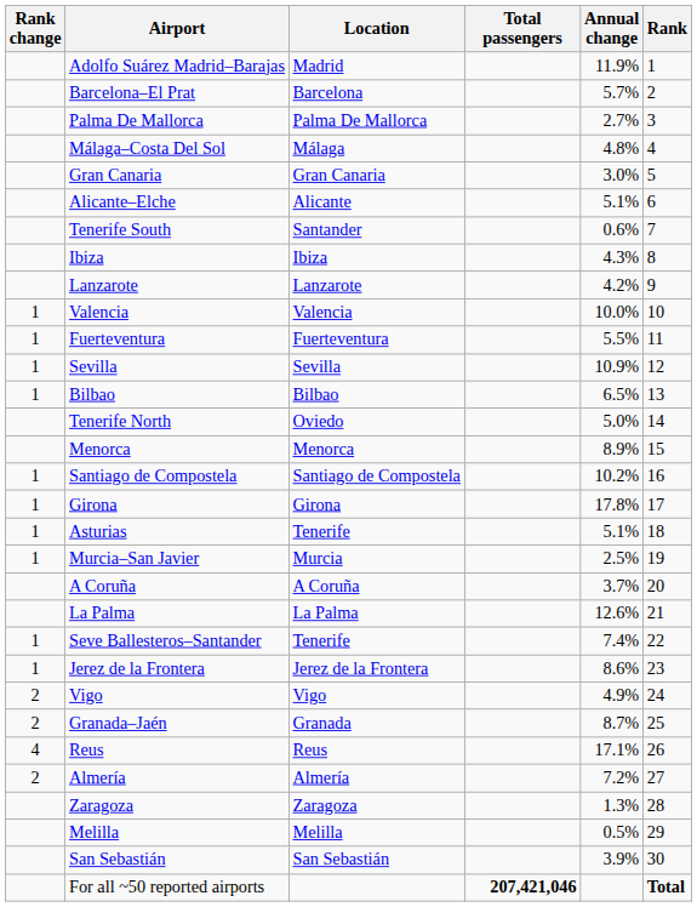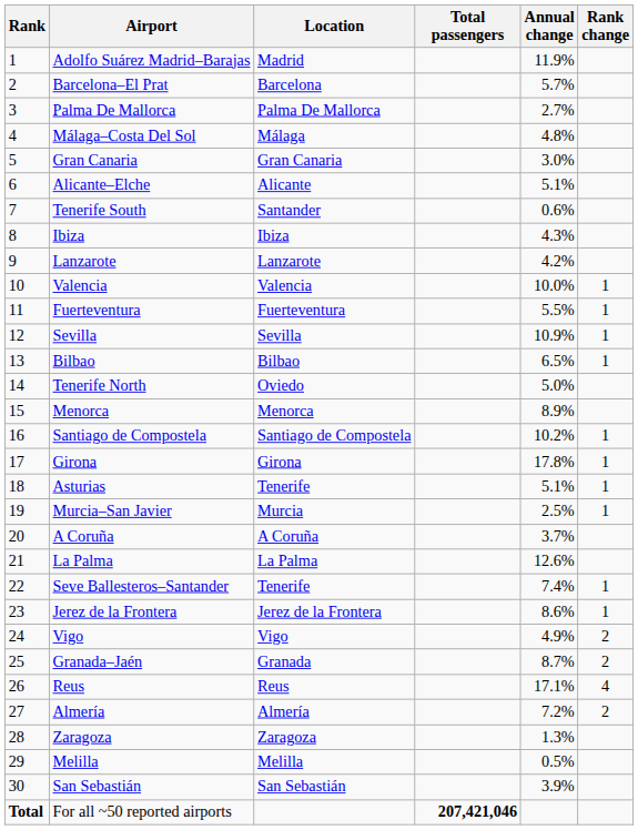 <table class="wikitable">
 <tr>
-<th>Rank<br>change</th>
+<th>Rank</th>
 <th>Airport</th>
 <th>Location</th>
 <th style="width:100px">Total<br>passengers</th>
 <th>Annual<br>change</th>
-<th>Rank</th>
+<th>Rank<br>change</th>
 </tr>
 <tr>
-<td align="center"></td>
+<td>1</td>
 <td><a href='#'>Adolfo Suárez Madrid–Barajas</a></td>
 <td><a href='#'>Madrid</a></td>
 <td align="right"></td>
 <td align="right">11.9%</td>
-<td>1</td>
+<td align="center"></td>
 </tr>
 <tr>
-<td align="center"></td>
+<td>2</td>
 <td><a href='#'>Barcelona–El Prat</a></td>
 <td><a href='#'>Barcelona</a></td>
 <td align="right"></td>
 <td align="right">5.7%</td>
-<td>2</td>
+<td align="center"></td>
 </tr>
 <tr>
-<td align="center"></td>
+<td>3</td>
 <td><a href='#'>Palma De Mallorca</a></td>
 <td><a href='#'>Palma De Mallorca</a></td>
 <td align="right"></td>
 <td align="right">2.7%</td>
-<td>3</td>
+<td align="center"></td>
 </tr>
 <tr>
-<td align="center"></td>
+<td>4</td>
 <td><a href='#'>Málaga–Costa Del Sol</a></td>
 <td><a href='#'>Málaga</a></td>
 <td align="right"></td>
 <td align="right">4.8%</td>
-<td>4</td>
+<td align="center"></td>
 </tr>
 <tr>
-<td align="center"></td>
+<td>5</td>
 <td><a href='#'>Gran Canaria</a></td>
 <td><a href='#'>Gran Canaria</a></td>
 <td align="right"></td>
 <td align="right">3.0%</td>
-<td>5</td>
+<td align="center"></td>
 </tr>
 <tr>
-<td align="center"></td>
+<td>6</td>
 <td><a href='#'>Alicante–Elche</a></td>
 <td><a href='#'>Alicante</a></td>
 <td align="right"></td>
 <td align="right">5.1%</td>
-<td>6</td>
+<td align="center"></td>
 </tr>
 <tr>
-<td align="center"></td>
+<td>7</td>
 <td><a href='#'>Tenerife South</a></td>
 <td><a href='#'>Santander</a></td>
 <td align="right"></td>
 <td align="right">0.6%</td>
-<td>7</td>
+<td align="center"></td>
 </tr>
 <tr>
-<td align="center"></td>
+<td>8</td>
 <td><a href='#'>Ibiza</a></td>
 <td><a href='#'>Ibiza</a></td>
 <td align="right"></td>
 <td align="right">4.3%</td>
-<td>8</td>
+<td align="center"></td>
 </tr>
 <tr>
-<td align="center"></td>
+<td>9</td>
 <td><a href='#'>Lanzarote</a></td>
 <td><a href='#'>Lanzarote</a></td>
 <td align="right"></td>
 <td align="right">4.2%</td>
-<td>9</td>
+<td align="center"></td>
 </tr>
 <tr>
-<td align="center"> 1</td>
+<td>10</td>
 <td><a href='#'>Valencia</a></td>
 <td><a href='#'>Valencia</a></td>
 <td align="right"></td>
 <td align="right">10.0%</td>
-<td>10</td>
+<td align="center"> 1</td>
 </tr>
 <tr>
-<td align="center"> 1</td>
+<td>11</td>
 <td><a href='#'>Fuerteventura</a></td>
 <td><a href='#'>Fuerteventura</a></td>
 <td align="right"></td>
 <td align="right">5.5%</td>
-<td>11</td>
+<td align="center"> 1</td>
 </tr>
 <tr>
-<td align="center"> 1</td>
+<td>12</td>
 <td><a href='#'>Sevilla</a></td>
 <td><a href='#'>Sevilla</a></td>
 <td align="right"></td>
 <td align="right">10.9%</td>
-<td>12</td>
+<td align="center"> 1</td>
 </tr>
 <tr>
-<td align="center"> 1</td>
+<td>13</td>
 <td><a href='#'>Bilbao</a></td>
 <td><a href='#'>Bilbao</a></td>
 <td align="right"></td>
 <td align="right">6.5%</td>
-<td>13</td>
+<td align="center"> 1</td>
 </tr>
 <tr>
-<td align="center"></td>
+<td>14</td>
 <td><a href='#'>Tenerife North</a></td>
 <td><a href='#'>Oviedo</a></td>
 <td align="right"></td>
 <td align="right">5.0%</td>
-<td>14</td>
+<td align="center"></td>
 </tr>
 <tr>
-<td align="center"></td>
+<td>15</td>
 <td><a href='#'>Menorca</a></td>
 <td><a href='#'>Menorca</a></td>
 <td align="right"></td>
 <td align="right">8.9%</td>
-<td>15</td>
+<td align="center"></td>
 </tr>
 <tr>
-<td align="center"> 1</td>
+<td>16</td>
 <td><a href='#'>Santiago de Compostela</a></td>
 <td><a href='#'>Santiago de Compostela</a></td>
 <td align="right"></td>
 <td align="right">10.2%</td>
-<td>16</td>
+<td align="center"> 1</td>
 </tr>
 <tr>
-<td align="center"> 1</td>
+<td>17</td>
 <td><a href='#'>Girona</a></td>
 <td><a href='#'>Girona</a></td>
 <td align="right"></td>
 <td align="right">17.8%</td>
-<td>17</td>
+<td align="center"> 1</td>
 </tr>
 <tr>
-<td align="center"> 1</td>
+<td>18</td>
 <td><a href='#'>Asturias</a></td>
 <td><a href='#'>Tenerife</a></td>
 <td align="right"></td>
 <td align="right">5.1%</td>
-<td>18</td>
+<td align="center"> 1</td>
 </tr>
 <tr>
-<td align="center"> 1</td>
+<td>19</td>
 <td><a href='#'>Murcia–San Javier</a></td>
 <td><a href='#'>Murcia</a></td>
 <td align="right"></td>
 <td align="right">2.5%</td>
-<td>19</td>
+<td align="center"> 1</td>
 </tr>
 <tr>
-<td align="center"></td>
+<td>20</td>
 <td><a href='#'>A Coruña</a></td>
 <td><a href='#'>A Coruña</a></td>
 <td align="right"></td>
 <td align="right">3.7%</td>
-<td>20</td>
+<td align="center"></td>
 </tr>
 <tr>
-<td align="center"></td>
+<td>21</td>
 <td><a href='#'>La Palma</a></td>
 <td><a href='#'>La Palma</a></td>
 <td align="right"></td>
 <td align="right">12.6%</td>
-<td>21</td>
+<td align="center"></td>
 </tr>
 <tr>
-<td align="center"> 1</td>
+<td>22</td>
 <td><a href='#'>Seve Ballesteros–Santander</a></td>
 <td><a href='#'>Tenerife</a></td>
 <td align="right"></td>
 <td align="right">7.4%</td>
-<td>22</td>
+<td align="center"> 1</td>
 </tr>
 <tr>
-<td align="center"> 1</td>
+<td>23</td>
 <td><a href='#'>Jerez de la Frontera</a></td>
 <td><a href='#'>Jerez de la Frontera</a></td>
 <td align="right"></td>
 <td align="right">8.6%</td>
-<td>23</td>
+<td align="center"> 1</td>
 </tr>
 <tr>
-<td align="center"> 2</td>
+<td>24</td>
 <td><a href='#'>Vigo</a></td>
 <td><a href='#'>Vigo</a></td>
 <td align="right"></td>
 <td align="right">4.9%</td>
-<td>24</td>
+<td align="center"> 2</td>
 </tr>
 <tr>
-<td align="center"> 2</td>
+<td>25</td>
 <td><a href='#'>Granada–Jaén</a></td>
 <td><a href='#'>Granada</a></td>
 <td align="right"></td>
 <td align="right">8.7%</td>
-<td>25</td>
+<td align="center"> 2</td>
 </tr>
 <tr>
-<td align="center"> 4</td>
+<td>26</td>
 <td><a href='#'>Reus</a></td>
 <td><a href='#'>Reus</a></td>
 <td align="right"></td>
 <td align="right">17.1%</td>
-<td>26</td>
+<td align="center"> 4</td>
 </tr>
 <tr>
-<td align="center"> 2</td>
+<td>27</td>
 <td><a href='#'>Almería</a></td>
 <td><a href='#'>Almería</a></td>
 <td align="right"></td>
 <td align="right">7.2%</td>
-<td>27</td>
+<td align="center"> 2</td>
 </tr>
 <tr>
-<td align="center"></td>
+<td>28</td>
 <td><a href='#'>Zaragoza</a></td>
 <td><a href='#'>Zaragoza</a></td>
 <td align="right"></td>
 <td align="right">1.3%</td>
-<td>28</td>
+<td align="center"></td>
 </tr>
 <tr>
-<td align="center"></td>
+<td>29</td>
 <td><a href='#'>Melilla</a></td>
 <td><a href='#'>Melilla</a></td>
 <td align="right"></td>
 <td align="right">0.5%</td>
-<td>29</td>
+<td align="center"></td>
 </tr>
 <tr>
-<td align="center"></td>
+<td>30</td>
 <td><a href='#'>San Sebastián</a></td>
 <td><a href='#'>San Sebastián</a></td>
 <td align="right"></td>
 <td align="right">3.9%</td>
-<td>30</td>
+<td align="center"></td>
 </tr>
 <tr>
-<td></td>
+<td><strong>Total</strong></td>
 <td>For all ~50 reported airports</td>
 <td></td>
 <td align="right"><strong>207,421,046</strong></td>
 <td></td>
-<td><strong>Total</strong></td>
+<td></td>
 </tr>
 </table>
